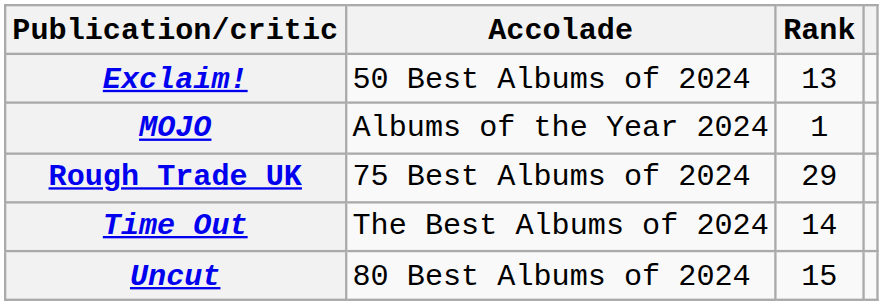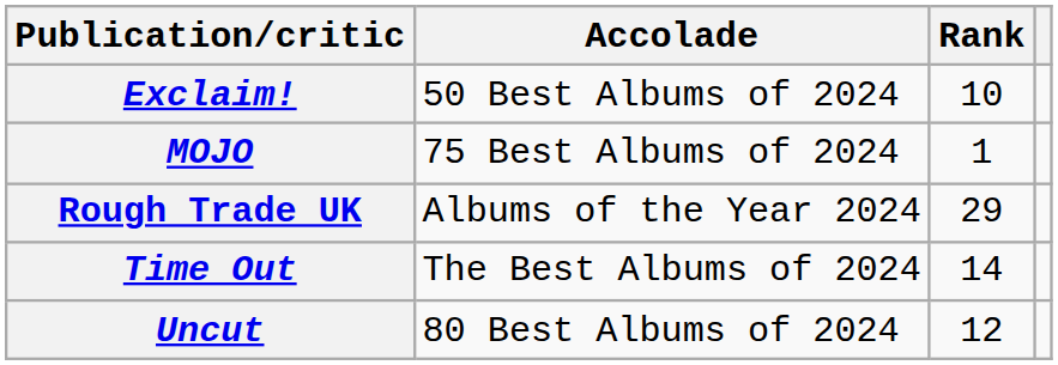 <table class="wikitable sortable plainrowheaders">
 <tr>
 <th scope="col">Publication/critic</th>
 <th scope="col">Accolade</th>
 <th scope="col">Rank</th>
 <th scope="col" class="unsortable"></th>
 </tr>
 <tr>
 <th scope="row"><em><a href='#'>Exclaim!</a></em></th>
 <td>50 Best Albums of 2024</td>
-<td style="text-align: center;">13</td>
+<td style="text-align: center;">10</td>
 <td style="text-align: center;"></td>
 </tr>
 <tr>
 <th scope="row"><em><a href='#'>MOJO</a></em></th>
-<td>Albums of the Year 2024</td>
+<td>75 Best Albums of 2024</td>
 <td style="text-align: center;">1</td>
 <td style="text-align: center;"></td>
 </tr>
 <tr>
 <th scope="row"><a href='#'>Rough Trade UK</a></th>
-<td>75 Best Albums of 2024</td>
+<td>Albums of the Year 2024</td>
 <td style="text-align: center;">29</td>
 <td style="text-align: center;"></td>
 </tr>
 <tr>
 <th scope="row"><em><a href='#'>Time Out</a></em></th>
 <td>The Best Albums of 2024</td>
 <td style="text-align: center;">14</td>
 <td style="text-align: center;"></td>
 </tr>
 <tr>
 <th scope="row"><em><a href='#'>Uncut</a></em></th>
 <td>80 Best Albums of 2024</td>
-<td style="text-align: center;">15</td>
+<td style="text-align: center;">12</td>
 <td style="text-align: center;"></td>
 </tr>
 </table>
